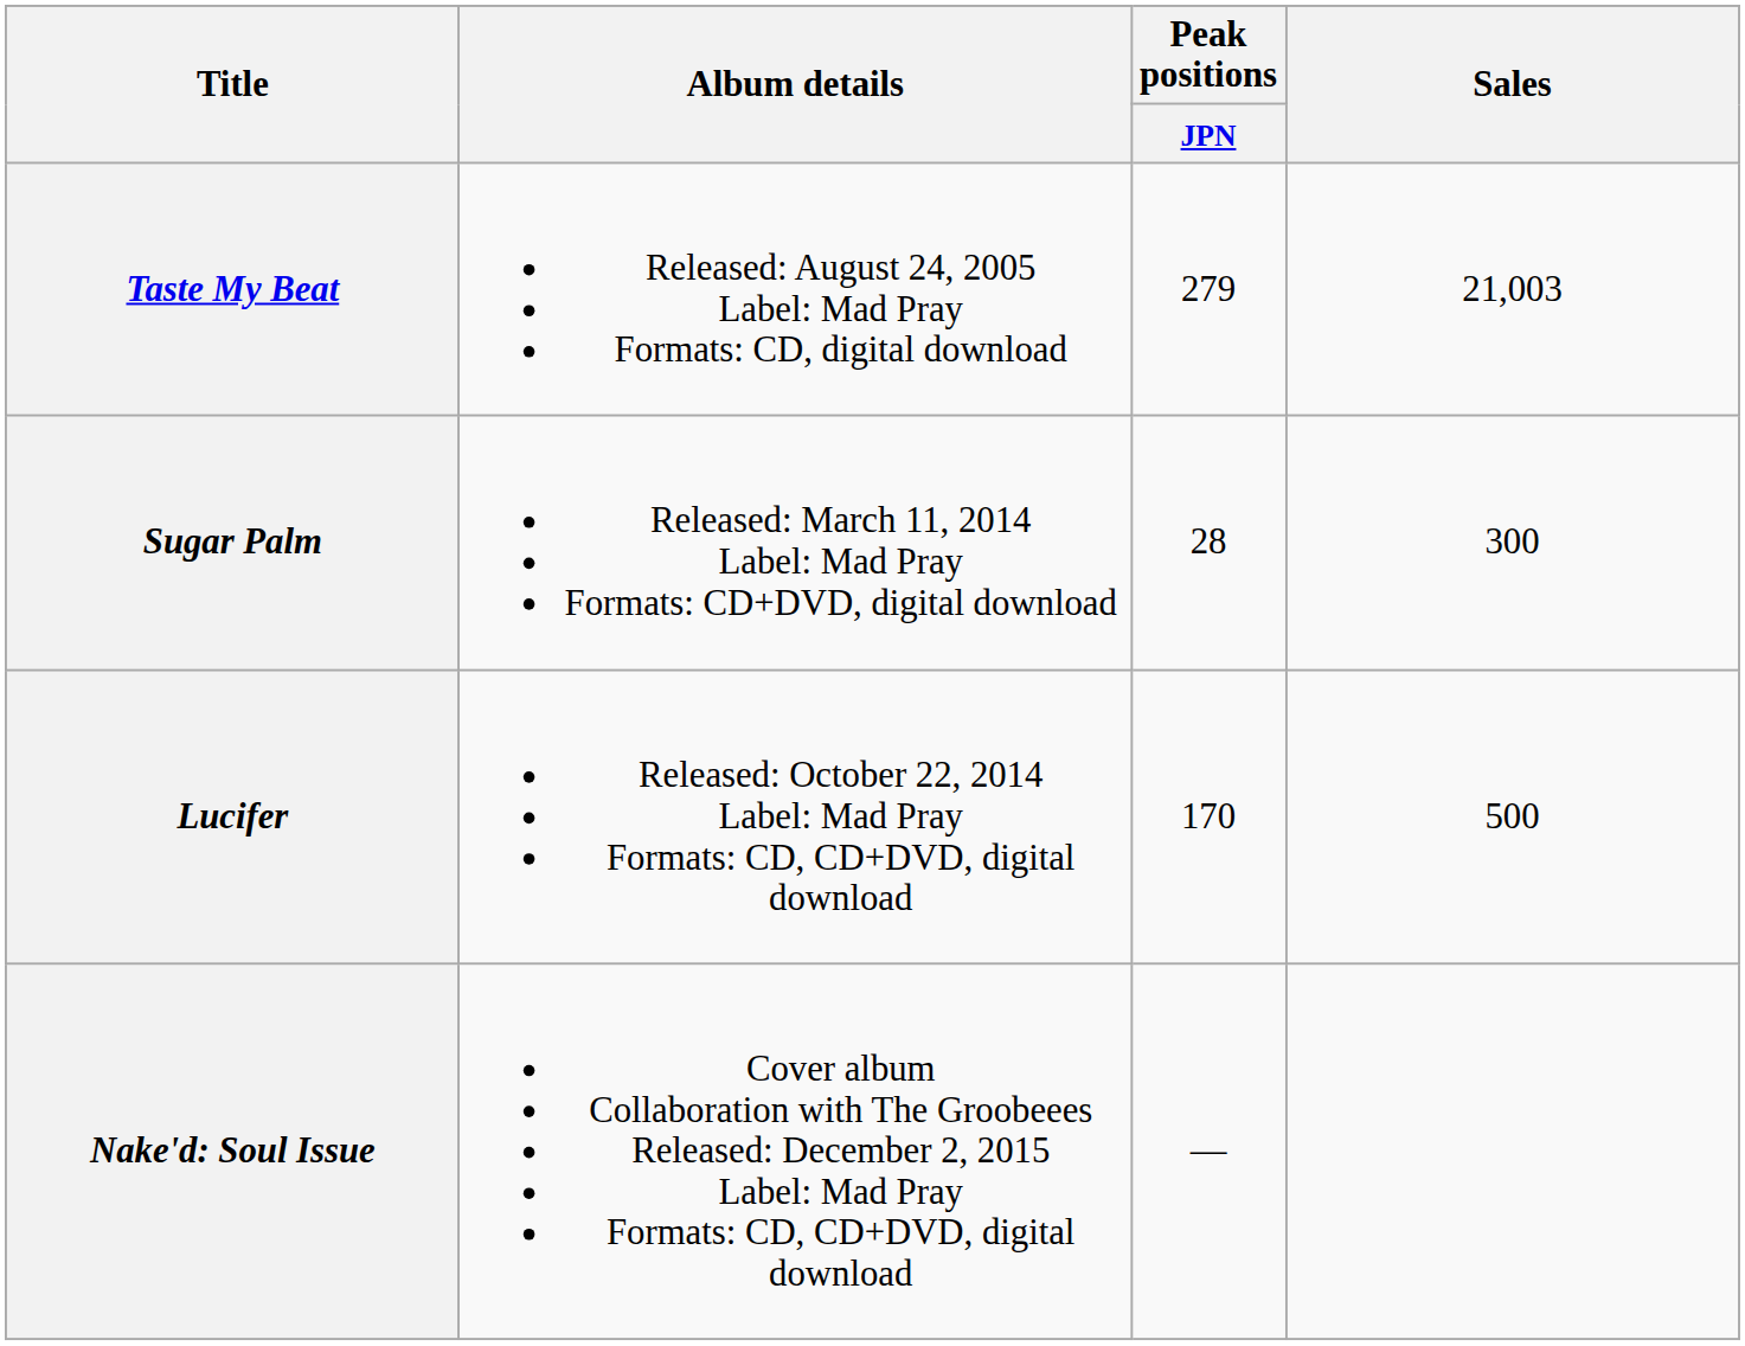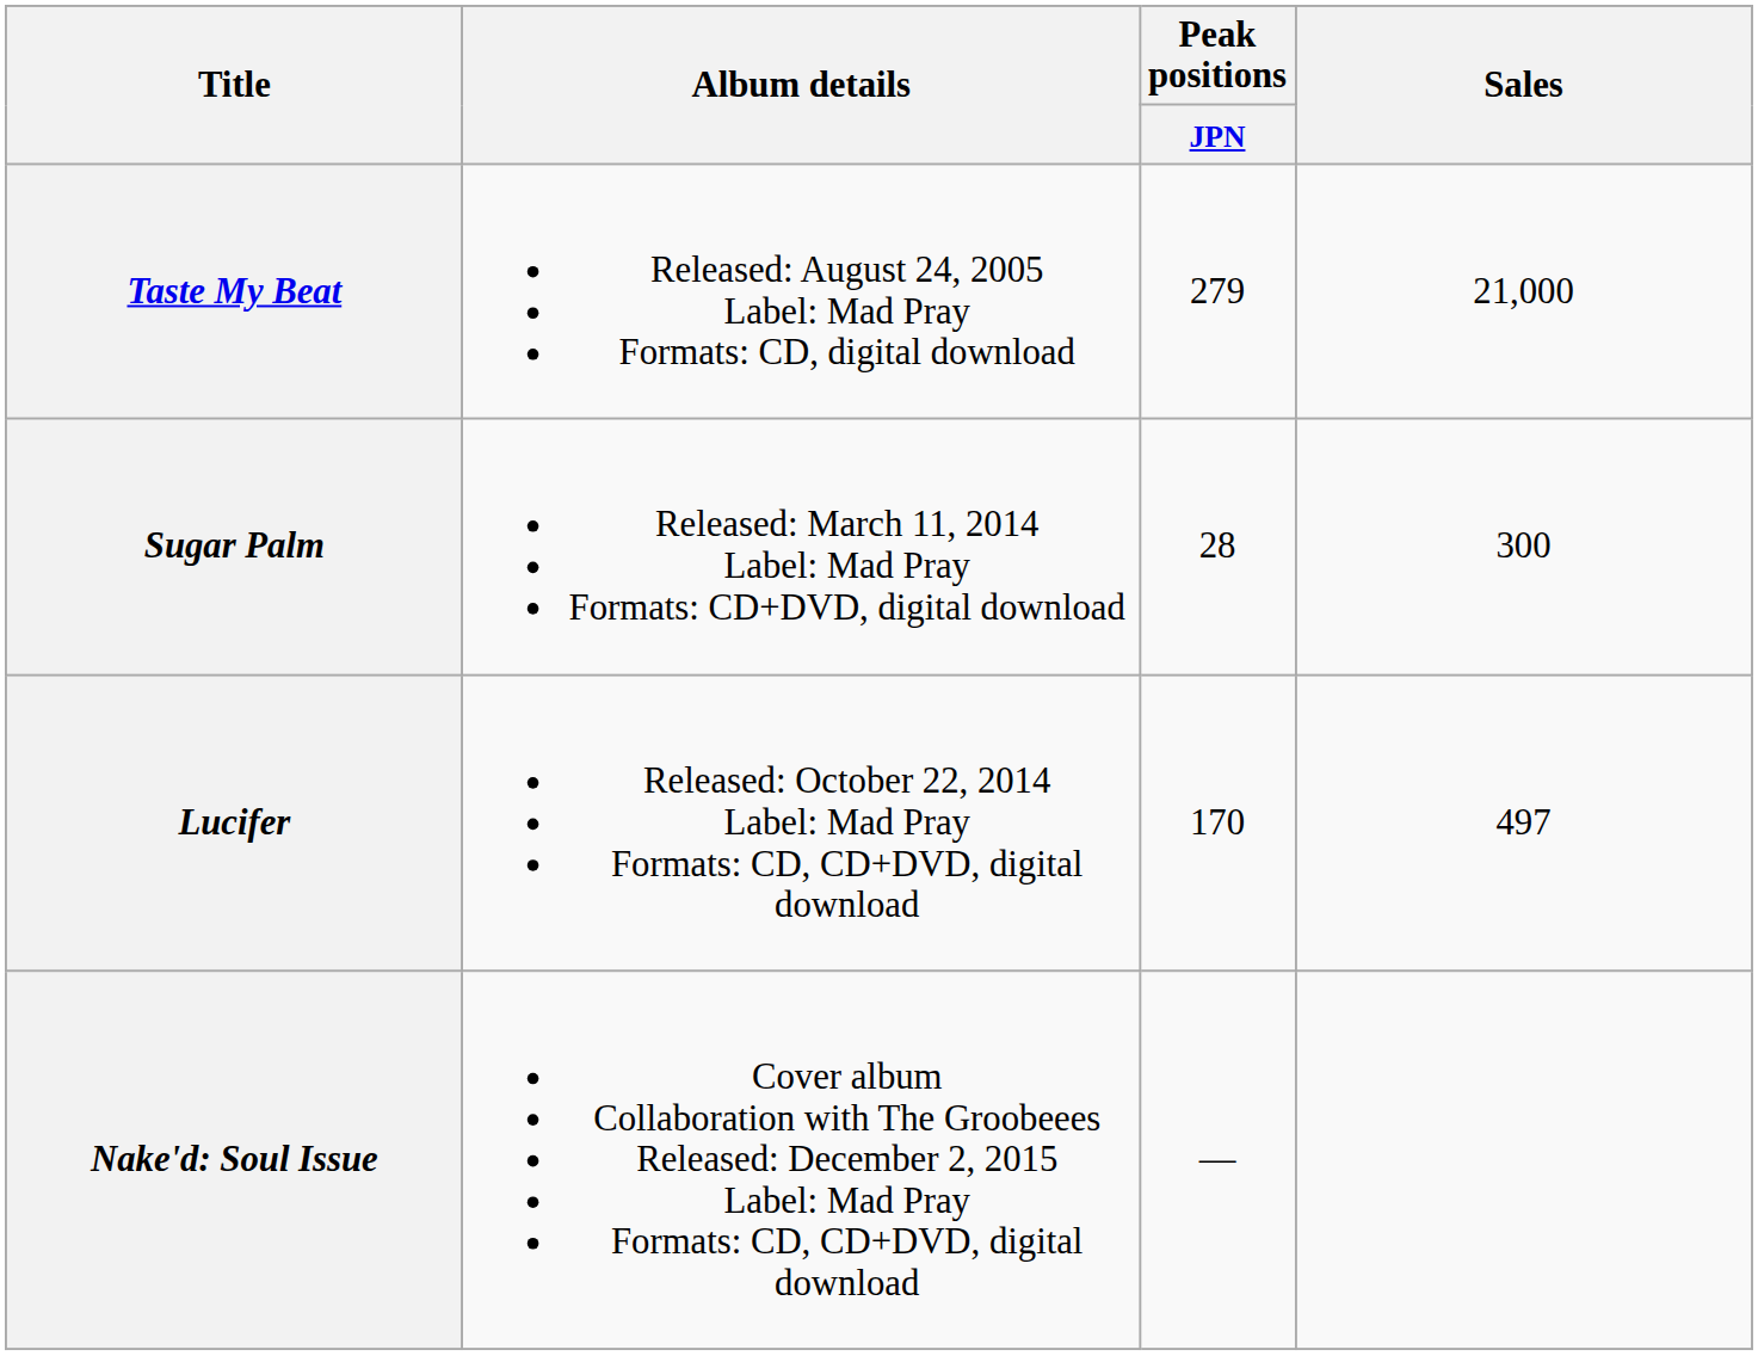 <table class="wikitable plainrowheaders" style="text-align:center;">
 <tr>
 <th style="width:12em;" rowspan="2">Title</th>
 <th style="width:18em;" rowspan="2">Album details</th>
 <th>Peak positions</th>
 <th style="width:12em;" rowspan="2">Sales</th>
 </tr>
 <tr>
 <th style="width:2.5em;"><small><a href='#'>JPN</a></small><br></th>
 </tr>
 <tr>
 <th scope="row"><em><a href='#'>Taste My Beat</a></em></th>
 <td><br><ul><li>Released: August 24, 2005</li><li>Label: Mad Pray</li><li>Formats: CD, digital download</li></ul></td>
 <td>279</td>
-<td>21,003</td>
+<td>21,000</td>
 </tr>
 <tr>
 <th scope="row"><em>Sugar Palm</em></th>
 <td><br><ul><li>Released: March 11, 2014</li><li>Label: Mad Pray</li><li>Formats: CD+DVD, digital download</li></ul></td>
 <td>28</td>
 <td>300</td>
 </tr>
 <tr>
 <th scope="row"><em>Lucifer</em></th>
 <td><br><ul><li>Released: October 22, 2014</li><li>Label: Mad Pray</li><li>Formats: CD, CD+DVD, digital download</li></ul></td>
 <td>170</td>
-<td>500</td>
+<td>497</td>
 </tr>
 <tr>
 <th scope="row"><em>Nake'd: Soul Issue</em></th>
 <td><br><ul><li>Cover album</li><li>Collaboration with The Groobeees</li><li>Released: December 2, 2015</li><li>Label: Mad Pray</li><li>Formats: CD, CD+DVD, digital download</li></ul></td>
 <td>—</td>
 <td></td>
 </tr>
 </table>
